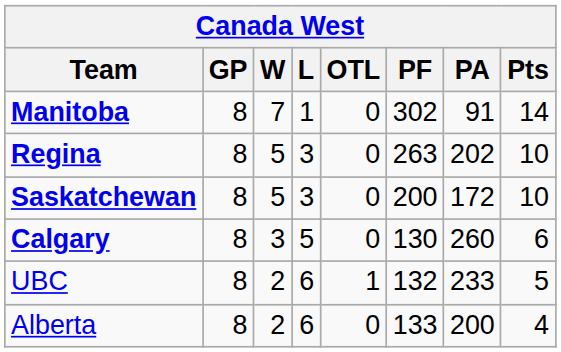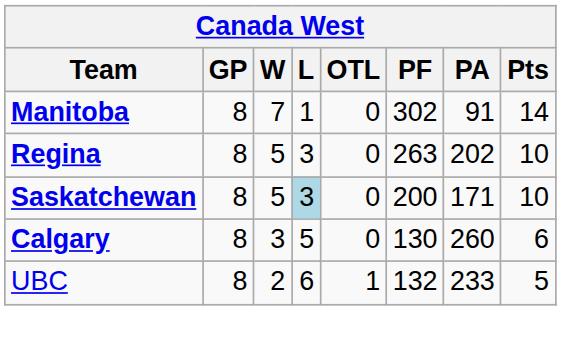 <table class="wikitable" align="left">
 <tr>
 <th colspan="8"><a href='#'>Canada West</a></th>
 </tr>
 <tr>
 <th>Team</th>
 <th>GP</th>
 <th>W</th>
 <th>L</th>
 <th>OTL</th>
 <th>PF</th>
 <th>PA</th>
 <th>Pts</th>
 </tr>
 <tr align="right">
 <td align="left"><strong><a href='#'>Manitoba</a></strong></td>
 <td>8</td>
 <td>7</td>
 <td>1</td>
 <td>0</td>
 <td>302</td>
 <td>91</td>
 <td>14</td>
 </tr>
 <tr align="right">
 <td align="left"><strong><a href='#'>Regina</a></strong></td>
 <td>8</td>
 <td>5</td>
 <td>3</td>
 <td>0</td>
 <td>263</td>
 <td>202</td>
 <td>10</td>
 </tr>
 <tr align="right">
 <td align="left"><strong><a href='#'>Saskatchewan</a></strong></td>
 <td>8</td>
 <td>5</td>
-<td>3</td>
+<td style="background: lightblue;">3</td>
 <td>0</td>
 <td>200</td>
-<td>172</td>
+<td>171</td>
 <td>10</td>
 </tr>
 <tr align="right">
 <td align="left"><strong><a href='#'>Calgary</a></strong></td>
 <td>8</td>
 <td>3</td>
 <td>5</td>
 <td>0</td>
 <td>130</td>
 <td>260</td>
 <td>6</td>
 </tr>
 <tr align="right">
 <td align="left"><a href='#'>UBC</a></td>
 <td>8</td>
 <td>2</td>
 <td>6</td>
 <td>1</td>
 <td>132</td>
 <td>233</td>
 <td>5</td>
 </tr>
-<tr align="right">
-<td align="left"><a href='#'>Alberta</a></td>
-<td>8</td>
-<td>2</td>
-<td>6</td>
-<td>0</td>
-<td>133</td>
-<td>200</td>
-<td>4</td>
-</tr>
 </table>
